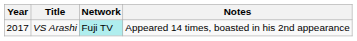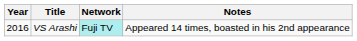 <table class="wikitable">
 <tr>
 <th>Year</th>
 <th>Title</th>
 <th>Network</th>
 <th>Notes</th>
 </tr>
 <tr>
-<td>2017</td>
+<td>2016</td>
 <td><em>VS Arashi</em></td>
 <td style="background: paleturquoise;">Fuji TV</td>
 <td>Appeared 14 times, boasted in his 2nd appearance</td>
 </tr>
 </table>
